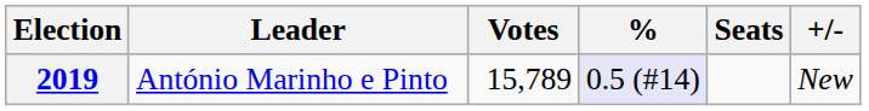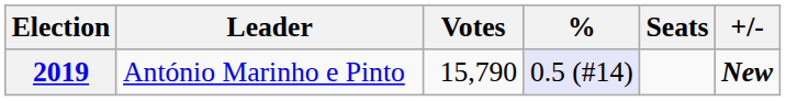 <table class="wikitable" style="text-align:right;">
 <tr>
 <th>Election</th>
 <th width="167px">Leader</th>
 <th width="50px">Votes</th>
 <th>%</th>
 <th>Seats</th>
 <th>+/-</th>
 </tr>
 <tr>
 <th><a href='#'>2019</a></th>
 <td align="left"><a href='#'>António Marinho e Pinto</a></td>
-<td>15,789</td>
+<td>15,790</td>
 <td style="background: lavender;">0.5 (#14)</td>
 <td></td>
-<td><em>New</em></td>
+<td><strong><em>New</em></strong></td>
 </tr>
 </table>
